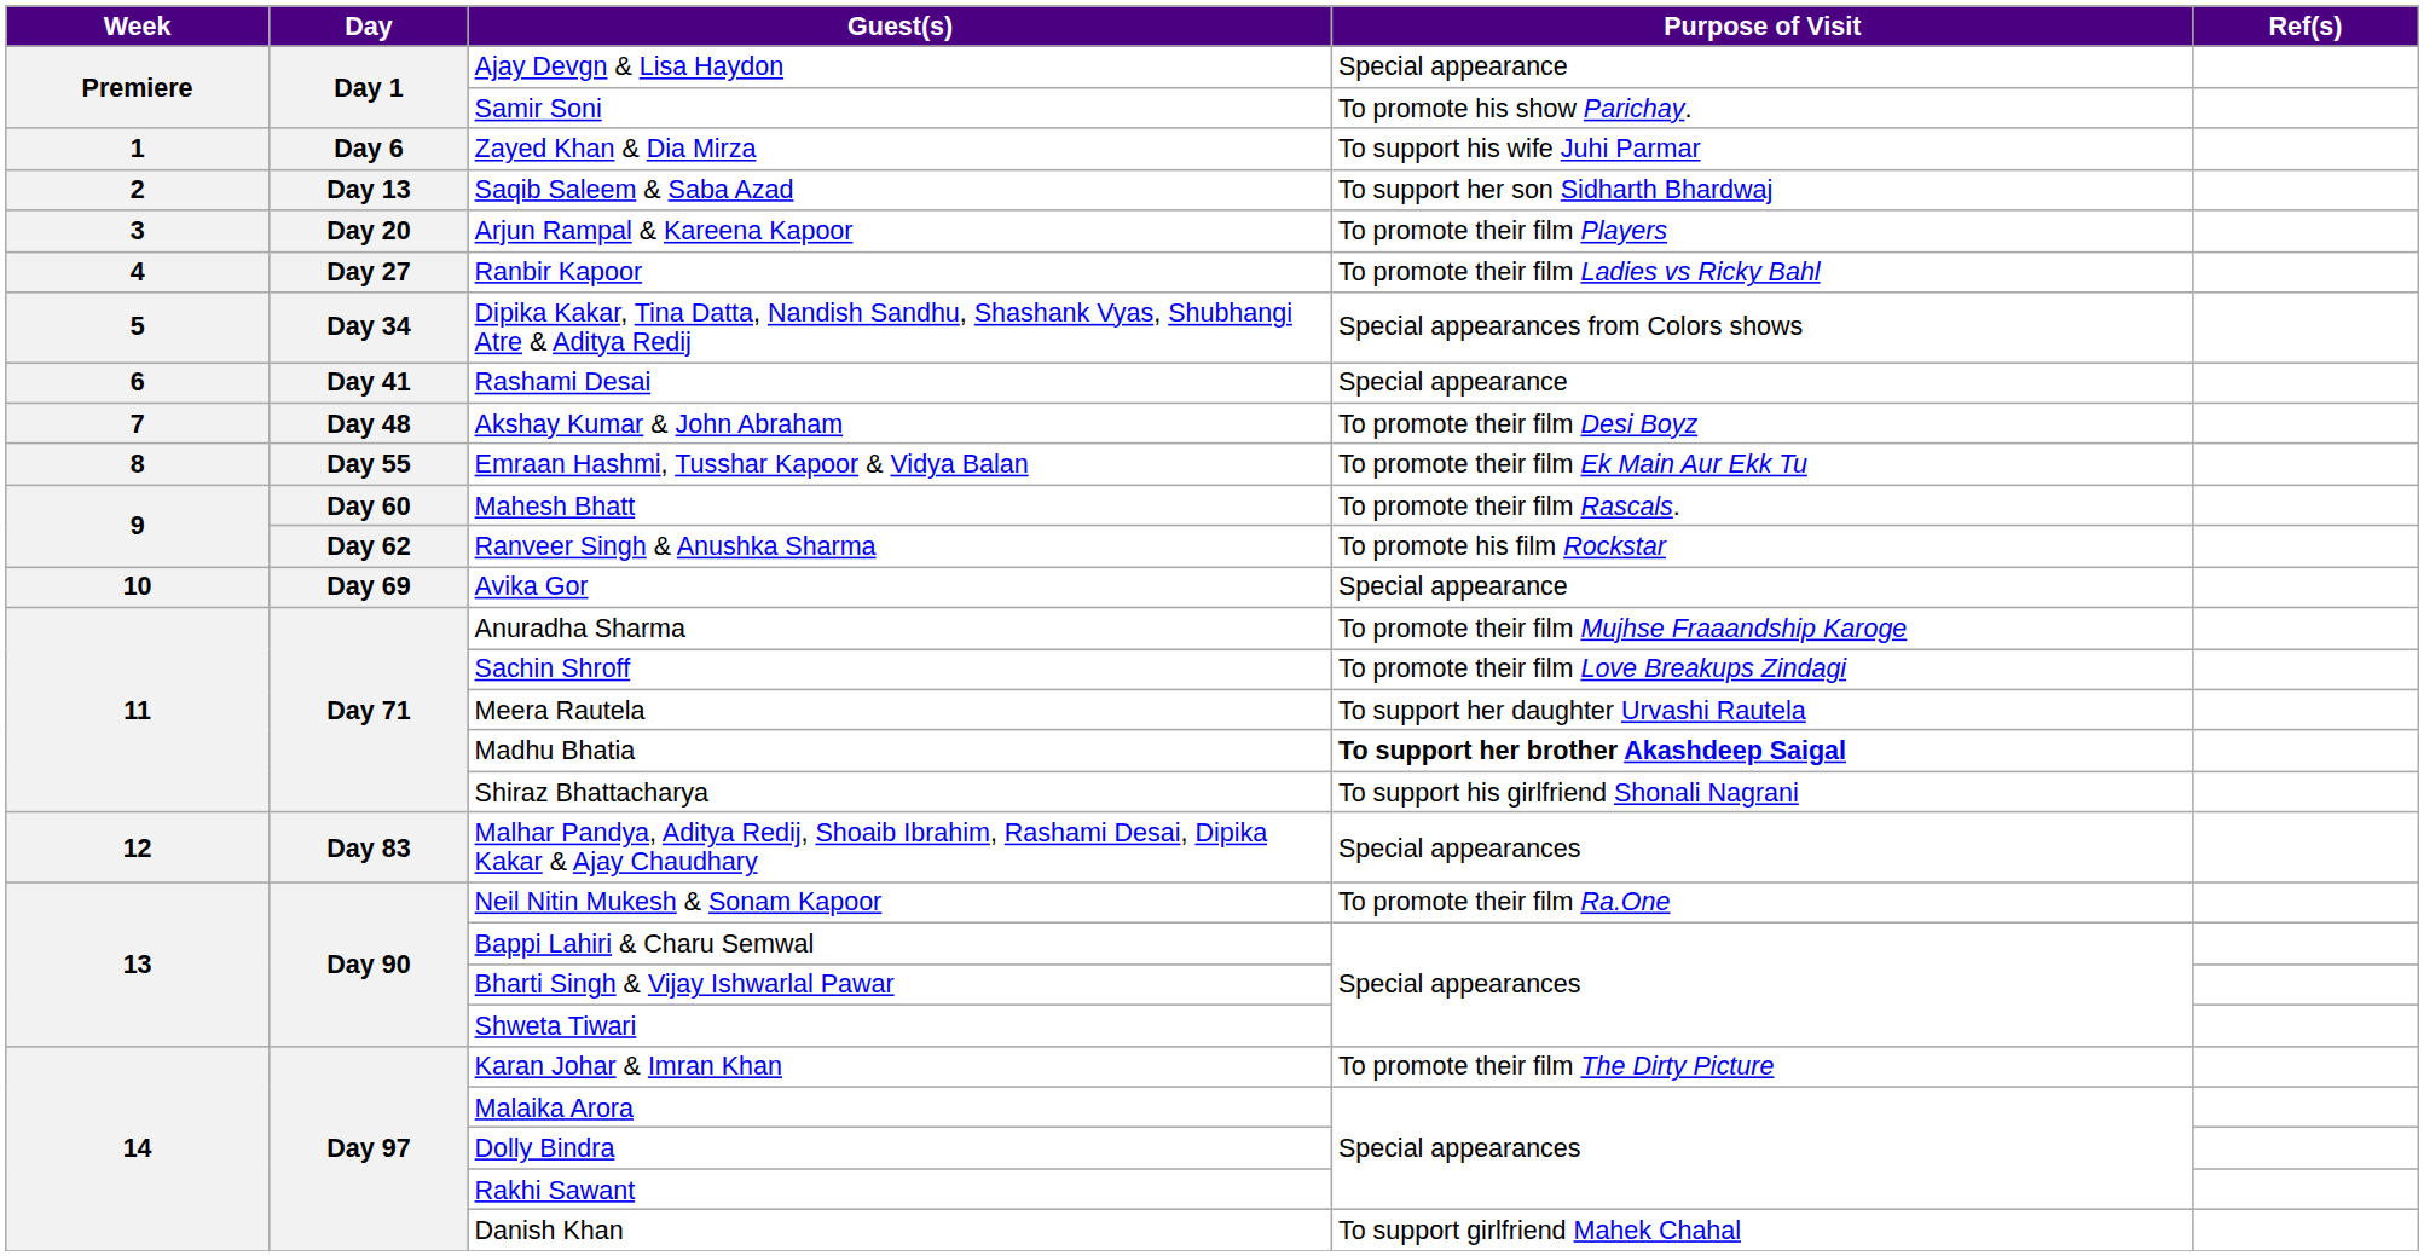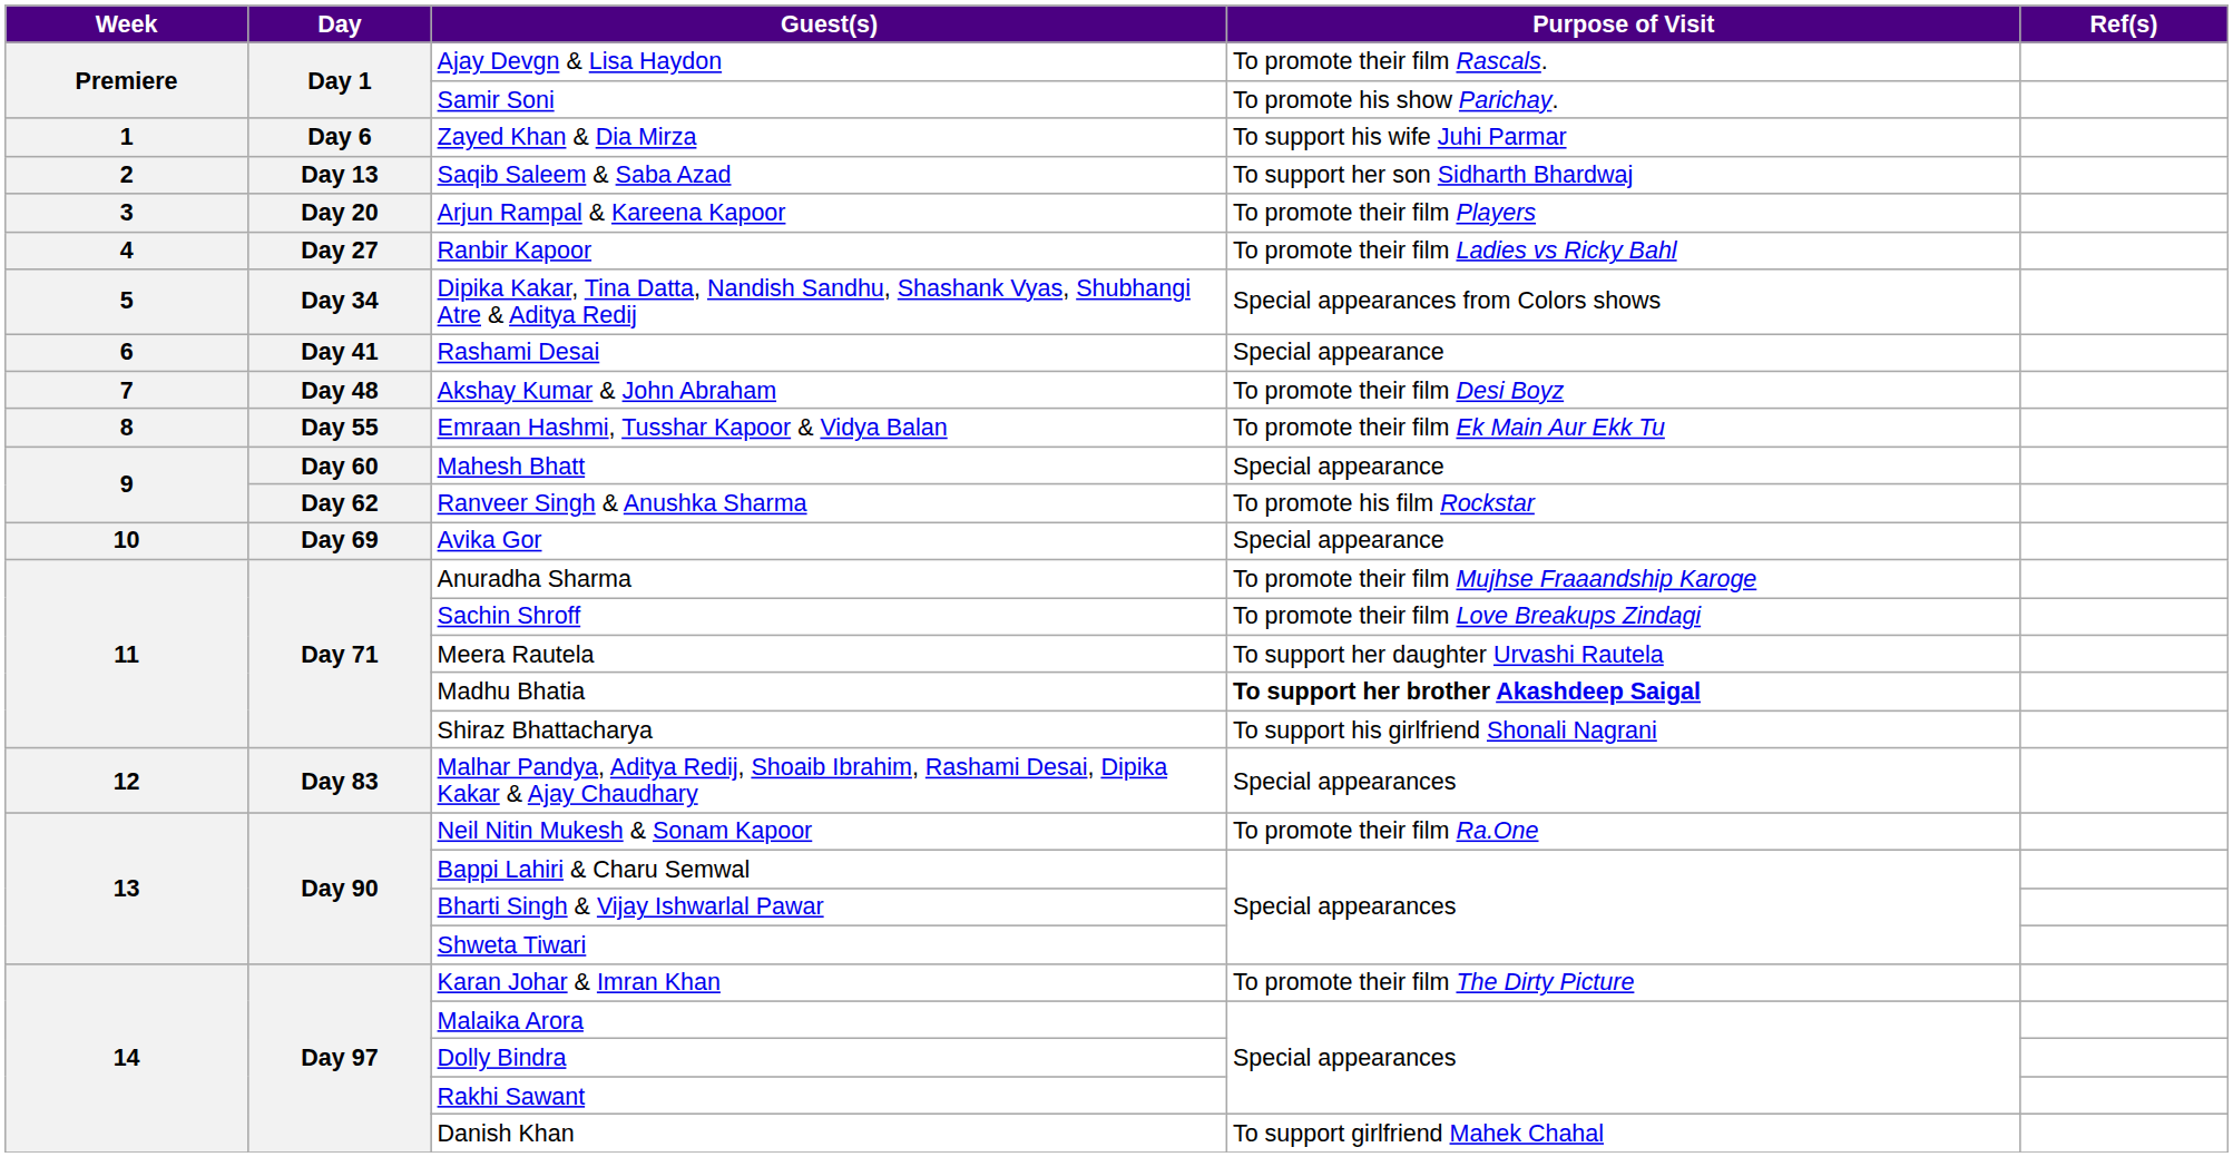 <table class="wikitable" style="margin: 1em 1em 1em 0;font-size:85%; background: white; width:100%;">
 <tr>
 <th style="background:#4B0082; color:#fff; width:1%;">Week</th>
 <th style="background:#4B0082; color:#fff; width:1%;">Day</th>
 <th style="background:#4B0082; color:#fff; width:5%;">Guest(s)</th>
 <th style="background:#4B0082; color:#fff; width:5%;">Purpose of Visit</th>
 <th style="background:#4B0082; color:#fff; width:1%;">Ref(s)</th>
 </tr>
 <tr>
 <th rowspan="2">Premiere</th>
 <th rowspan="2">Day 1</th>
 <td><a href='#'>Ajay Devgn</a> & <a href='#'>Lisa Haydon</a></td>
-<td>Special appearance</td>
+<td>To promote their film <em><a href='#'>Rascals</a></em>.</td>
 <td></td>
 </tr>
 <tr>
 <td><a href='#'>Samir Soni</a></td>
 <td>To promote his show <em><a href='#'>Parichay</a></em>.</td>
 <td></td>
 </tr>
 <tr>
 <th>1</th>
 <th>Day 6</th>
 <td><a href='#'>Zayed Khan</a> & <a href='#'>Dia Mirza</a></td>
 <td>To support his wife <a href='#'>Juhi Parmar</a></td>
 <td></td>
 </tr>
 <tr>
 <th>2</th>
 <th>Day 13</th>
 <td><a href='#'>Saqib Saleem</a> & <a href='#'>Saba Azad</a></td>
 <td>To support her son <a href='#'>Sidharth Bhardwaj</a></td>
 <td></td>
 </tr>
 <tr>
 <th>3</th>
 <th>Day 20</th>
 <td><a href='#'>Arjun Rampal</a> & <a href='#'>Kareena Kapoor</a></td>
 <td>To promote their film <em><a href='#'>Players</a></em></td>
 <td></td>
 </tr>
 <tr>
 <th>4</th>
 <th>Day 27</th>
 <td><a href='#'>Ranbir Kapoor</a></td>
 <td>To promote their film <em><a href='#'>Ladies vs Ricky Bahl</a></em></td>
 <td></td>
 </tr>
 <tr>
 <th>5</th>
 <th>Day 34</th>
 <td><a href='#'>Dipika Kakar</a>, <a href='#'>Tina Datta</a>, <a href='#'>Nandish Sandhu</a>, <a href='#'>Shashank Vyas</a>, <a href='#'>Shubhangi Atre</a> & <a href='#'>Aditya Redij</a></td>
 <td>Special appearances from Colors shows</td>
 <td></td>
 </tr>
 <tr>
 <th>6</th>
 <th>Day 41</th>
 <td><a href='#'>Rashami Desai</a></td>
 <td>Special appearance</td>
 <td></td>
 </tr>
 <tr>
 <th>7</th>
 <th>Day 48</th>
 <td><a href='#'>Akshay Kumar</a> & <a href='#'>John Abraham</a></td>
 <td>To promote their film <em><a href='#'>Desi Boyz</a></em></td>
 <td></td>
 </tr>
 <tr>
 <th>8</th>
 <th>Day 55</th>
 <td><a href='#'>Emraan Hashmi</a>, <a href='#'>Tusshar Kapoor</a> & <a href='#'>Vidya Balan</a></td>
 <td>To promote their film <em><a href='#'>Ek Main Aur Ekk Tu</a></em></td>
 <td></td>
 </tr>
 <tr>
 <th rowspan="2">9</th>
 <th>Day 60</th>
 <td><a href='#'>Mahesh Bhatt</a></td>
-<td>To promote their film <em><a href='#'>Rascals</a></em>.</td>
+<td>Special appearance</td>
 <td></td>
 </tr>
 <tr>
 <th>Day 62</th>
 <td><a href='#'>Ranveer Singh</a> & <a href='#'>Anushka Sharma</a></td>
 <td>To promote his film <em><a href='#'>Rockstar</a></em></td>
 <td></td>
 </tr>
 <tr>
 <th>10</th>
 <th>Day 69</th>
 <td><a href='#'>Avika Gor</a></td>
 <td>Special appearance</td>
 <td></td>
 </tr>
 <tr>
 <th rowspan="5">11</th>
 <th rowspan="5">Day 71</th>
 <td>Anuradha Sharma</td>
 <td>To promote their film <em><a href='#'>Mujhse Fraaandship Karoge</a></em></td>
 <td></td>
 </tr>
 <tr>
 <td><a href='#'>Sachin Shroff</a></td>
 <td>To promote their film <em><a href='#'>Love Breakups Zindagi</a></em></td>
 <td></td>
 </tr>
 <tr>
 <td>Meera Rautela</td>
 <td>To support her daughter <a href='#'>Urvashi Rautela</a></td>
 <td></td>
 </tr>
 <tr>
 <td>Madhu Bhatia</td>
 <td><strong>To support her brother <a href='#'>Akashdeep Saigal</a></strong></td>
 <td></td>
 </tr>
 <tr>
 <td>Shiraz Bhattacharya</td>
 <td>To support his girlfriend <a href='#'>Shonali Nagrani</a></td>
 <td></td>
 </tr>
 <tr>
 <th>12</th>
 <th>Day 83</th>
 <td><a href='#'>Malhar Pandya</a>, <a href='#'>Aditya Redij</a>, <a href='#'>Shoaib Ibrahim</a>, <a href='#'>Rashami Desai</a>, <a href='#'>Dipika Kakar</a> & <a href='#'>Ajay Chaudhary</a></td>
 <td>Special appearances</td>
 <td></td>
 </tr>
 <tr>
 <th rowspan="4">13</th>
 <th rowspan="4">Day 90</th>
 <td><a href='#'>Neil Nitin Mukesh</a> & <a href='#'>Sonam Kapoor</a></td>
 <td>To promote their film <em><a href='#'>Ra.One</a></em></td>
 <td></td>
 </tr>
 <tr>
 <td><a href='#'>Bappi Lahiri</a> & Charu Semwal</td>
 <td rowspan="3">Special appearances</td>
 <td></td>
 </tr>
 <tr>
 <td><a href='#'>Bharti Singh</a> & <a href='#'>Vijay Ishwarlal Pawar</a></td>
 <td></td>
 </tr>
 <tr>
 <td><a href='#'>Shweta Tiwari</a></td>
 <td></td>
 </tr>
 <tr>
 <th rowspan="5">14</th>
 <th rowspan="5">Day 97</th>
 <td><a href='#'>Karan Johar</a> & <a href='#'>Imran Khan</a></td>
 <td>To promote their film <em><a href='#'>The Dirty Picture</a></em></td>
 <td></td>
 </tr>
 <tr>
 <td><a href='#'>Malaika Arora</a></td>
 <td rowspan="3">Special appearances</td>
 <td></td>
 </tr>
 <tr>
 <td><a href='#'>Dolly Bindra</a></td>
 <td></td>
 </tr>
 <tr>
 <td><a href='#'>Rakhi Sawant</a></td>
 <td></td>
 </tr>
 <tr>
 <td>Danish Khan</td>
 <td>To support girlfriend <a href='#'>Mahek Chahal</a></td>
 <td></td>
 </tr>
 </table>
